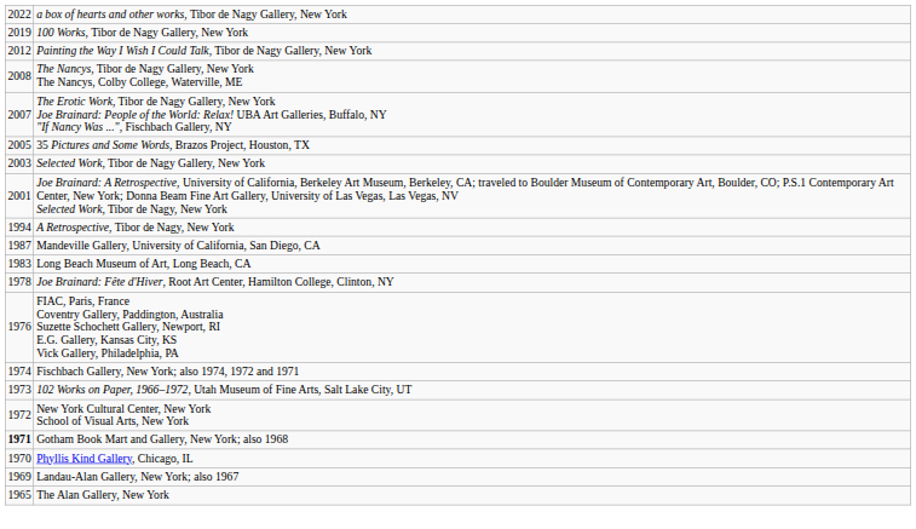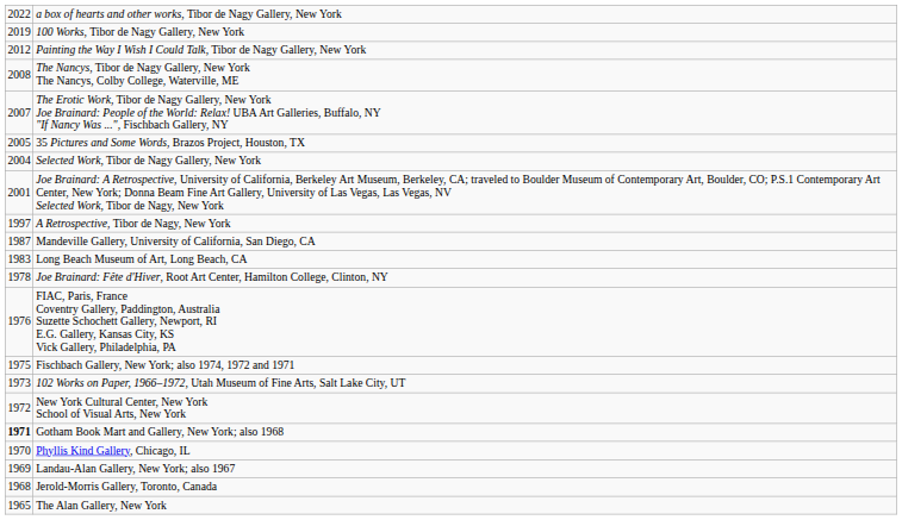 <table class="wikitable">
 <tr>
 <td>2022</td>
 <td><em>a box of hearts and other works</em>, Tibor de Nagy Gallery, New York</td>
 </tr>
 <tr>
 <td>2019</td>
 <td><em>100 Works</em>, Tibor de Nagy Gallery, New York</td>
 </tr>
 <tr>
 <td>2012</td>
 <td><em>Painting the Way I Wish I Could Talk</em>, Tibor de Nagy Gallery, New York</td>
 </tr>
 <tr>
 <td>2008</td>
 <td><em>The Nancys</em>, Tibor de Nagy Gallery, New York<br>The Nancys, Colby College, Waterville, ME</td>
 </tr>
 <tr>
 <td>2007</td>
 <td><em>The Erotic Work</em>, Tibor de Nagy Gallery, New York<br><em>Joe Brainard: People of the World: Relax!</em> UBA Art Galleries, Buffalo, NY<br><em>"If Nancy Was ..."</em>, Fischbach Gallery, NY</td>
 </tr>
 <tr>
 <td>2005</td>
 <td>35 <em>Pictures and Some Words</em>, Brazos Project, Houston, TX</td>
 </tr>
 <tr>
-<td>2003</td>
+<td>2004</td>
 <td><em>Selected Work</em>, Tibor de Nagy Gallery, New York</td>
 </tr>
 <tr>
 <td>2001</td>
 <td><em>Joe Brainard: A Retrospective</em>, University of California, Berkeley Art Museum, Berkeley, CA; traveled to Boulder Museum of Contemporary Art, Boulder, CO; P.S.1 Contemporary Art Center, New York; Donna Beam Fine Art Gallery, University of Las Vegas, Las Vegas, NV<br><em>Selected Work</em>, Tibor de Nagy, New York</td>
 </tr>
 <tr>
-<td>1994</td>
+<td>1997</td>
 <td><em>A Retrospective</em>, Tibor de Nagy, New York</td>
 </tr>
 <tr>
 <td>1987</td>
 <td>Mandeville Gallery, University of California, San Diego, CA</td>
 </tr>
 <tr>
 <td>1983</td>
 <td>Long Beach Museum of Art, Long Beach, CA</td>
 </tr>
 <tr>
 <td>1978</td>
 <td><em>Joe Brainard: Fête d'Hiver</em>, Root Art Center, Hamilton College, Clinton, NY</td>
 </tr>
 <tr>
 <td>1976</td>
 <td>FIAC, Paris, France<br>Coventry Gallery, Paddington, Australia<br>Suzette Schochett Gallery, Newport, RI<br>E.G. Gallery, Kansas City, KS<br>Vick Gallery, Philadelphia, PA</td>
 </tr>
 <tr>
-<td>1974</td>
+<td>1975</td>
 <td>Fischbach Gallery, New York; also 1974, 1972 and 1971</td>
 </tr>
 <tr>
 <td>1973</td>
 <td><em>102 Works on Paper, 1966–1972</em>, Utah Museum of Fine Arts, Salt Lake City, UT</td>
 </tr>
 <tr>
 <td>1972</td>
 <td>New York Cultural Center, New York<br>School of Visual Arts, New York</td>
 </tr>
 <tr>
 <td><strong>1971</strong></td>
 <td>Gotham Book Mart and Gallery, New York; also 1968</td>
 </tr>
 <tr>
 <td>1970</td>
 <td><a href='#'>Phyllis Kind Gallery</a>, Chicago, IL</td>
 </tr>
 <tr>
 <td>1969</td>
 <td>Landau-Alan Gallery, New York; also 1967</td>
 </tr>
 <tr>
+<td>1968</td>
+<td>Jerold-Morris Gallery, Toronto, Canada</td>
+</tr>
+<tr>
 <td>1965</td>
 <td>The Alan Gallery, New York</td>
 </tr>
 </table>
